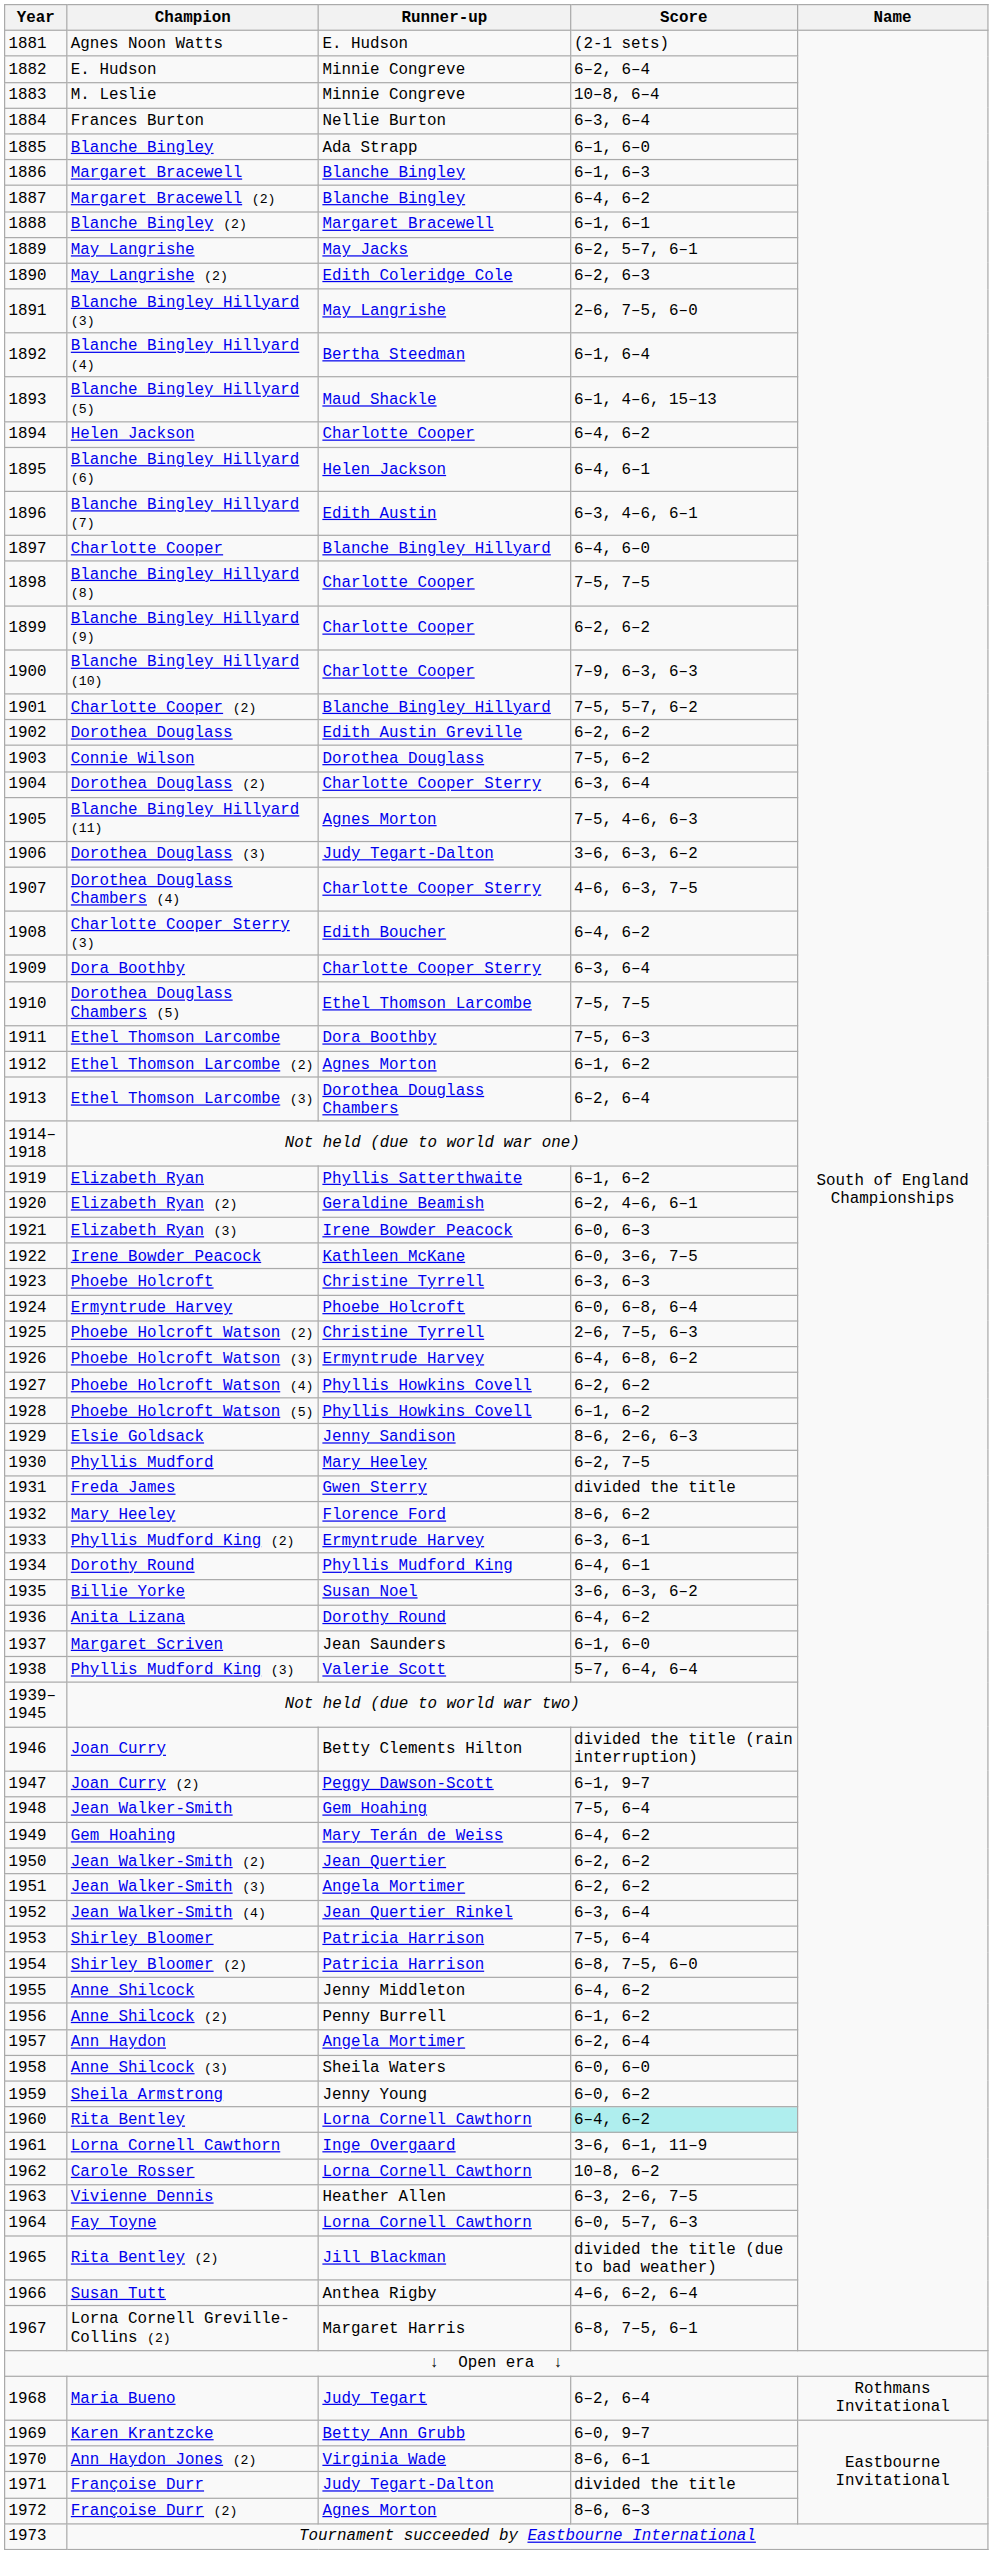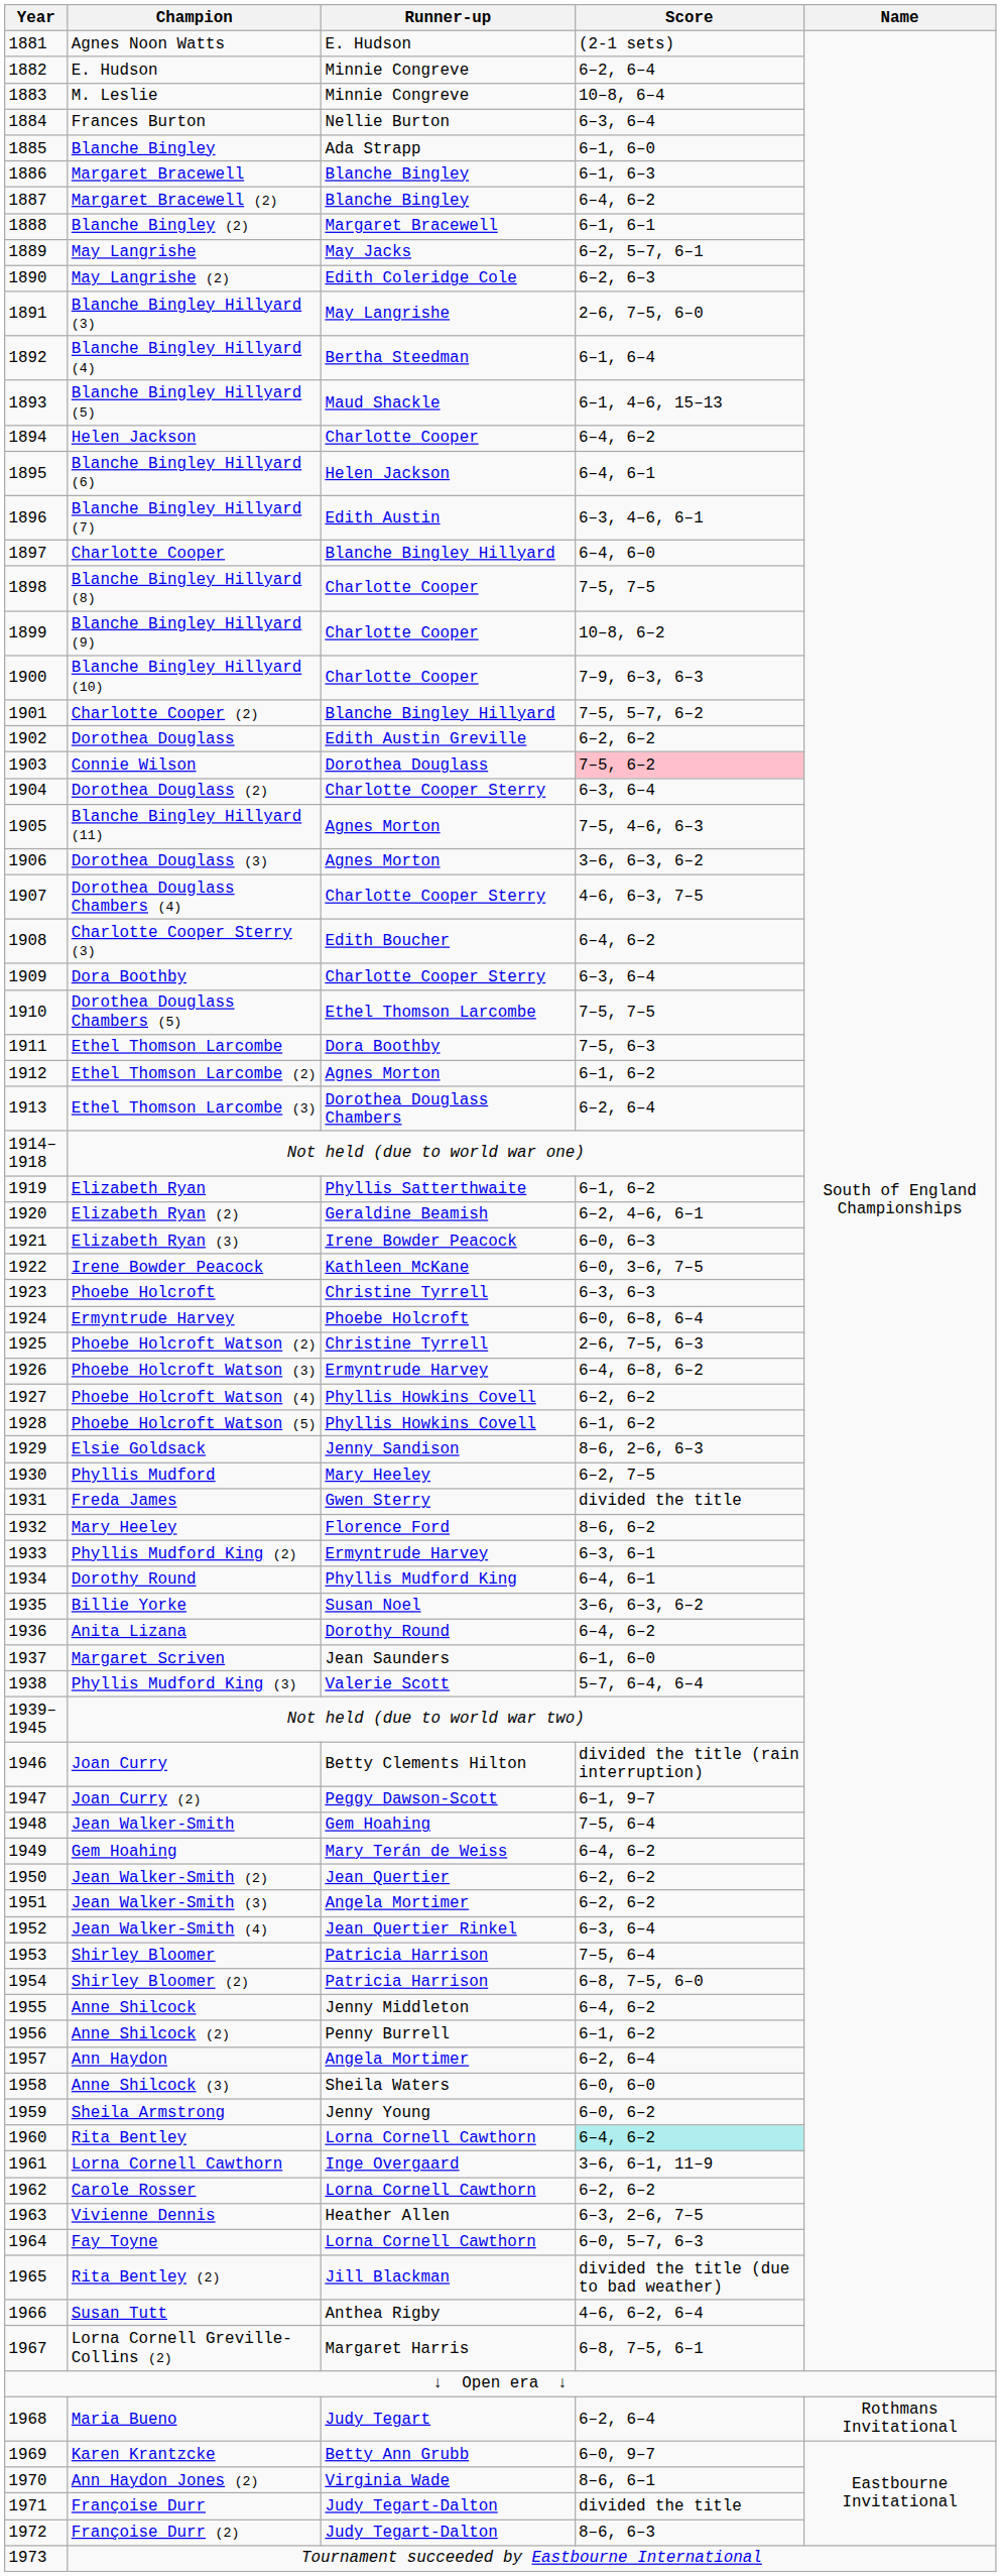 <table class="wikitable">
 <tr>
 <th style="width:45px">Year</th>
 <th style="width:200px">Champion</th>
 <th style="width:200px">Runner-up</th>
 <th style="width:180px">Score</th>
 <th style="width:150px">Name</th>
 </tr>
 <tr>
 <td>1881</td>
 <td> Agnes Noon Watts</td>
 <td> E. Hudson</td>
 <td>(2-1 sets)</td>
 <td align="center" rowspan="77">South of England Championships</td>
 </tr>
 <tr>
 <td>1882</td>
 <td> E. Hudson</td>
 <td> Minnie Congreve</td>
 <td>6–2, 6–4</td>
 </tr>
 <tr>
 <td>1883</td>
 <td> M. Leslie</td>
 <td> Minnie Congreve</td>
 <td>10–8, 6–4</td>
 </tr>
 <tr>
 <td>1884</td>
 <td> Frances Burton</td>
 <td> Nellie Burton</td>
 <td>6–3, 6–4</td>
 </tr>
 <tr>
 <td>1885 </td>
 <td> <a href='#'>Blanche Bingley</a></td>
 <td> Ada Strapp</td>
 <td>6–1, 6–0</td>
 </tr>
 <tr>
 <td>1886 </td>
 <td> <a href='#'>Margaret Bracewell</a></td>
 <td> <a href='#'>Blanche Bingley</a></td>
 <td>6–1, 6–3</td>
 </tr>
 <tr>
 <td>1887</td>
 <td> <a href='#'>Margaret Bracewell</a> <small> (2) </small></td>
 <td> <a href='#'>Blanche Bingley</a></td>
 <td>6–4, 6–2</td>
 </tr>
 <tr>
 <td>1888</td>
 <td> <a href='#'>Blanche Bingley</a> <small> (2) </small></td>
 <td> <a href='#'>Margaret Bracewell</a></td>
 <td>6–1, 6–1</td>
 </tr>
 <tr>
 <td>1889</td>
 <td> <a href='#'>May Langrishe</a></td>
 <td> <a href='#'>May Jacks</a></td>
 <td>6–2, 5–7, 6–1</td>
 </tr>
 <tr>
 <td>1890</td>
 <td> <a href='#'>May Langrishe</a> <small> (2) </small></td>
 <td> <a href='#'>Edith Coleridge Cole</a></td>
 <td>6–2, 6–3</td>
 </tr>
 <tr>
 <td>1891</td>
 <td> <a href='#'>Blanche Bingley Hillyard</a> <small> (3) </small></td>
 <td> <a href='#'>May Langrishe</a></td>
 <td>2–6, 7–5, 6–0</td>
 </tr>
 <tr>
 <td>1892</td>
 <td> <a href='#'>Blanche Bingley Hillyard</a> <small> (4) </small></td>
 <td> <a href='#'>Bertha Steedman</a></td>
 <td>6–1, 6–4</td>
 </tr>
 <tr>
 <td>1893</td>
 <td> <a href='#'>Blanche Bingley Hillyard</a> <small> (5) </small></td>
 <td> <a href='#'>Maud Shackle</a></td>
 <td>6–1, 4–6, 15–13</td>
 </tr>
 <tr>
 <td>1894</td>
 <td> <a href='#'>Helen Jackson</a></td>
 <td> <a href='#'>Charlotte Cooper</a></td>
 <td>6–4, 6–2</td>
 </tr>
 <tr>
 <td>1895</td>
 <td> <a href='#'>Blanche Bingley Hillyard</a> <small> (6) </small></td>
 <td> <a href='#'>Helen Jackson</a></td>
 <td>6–4, 6–1</td>
 </tr>
 <tr>
 <td>1896</td>
 <td> <a href='#'>Blanche Bingley Hillyard</a> <small> (7) </small></td>
 <td> <a href='#'>Edith Austin</a></td>
 <td>6–3, 4–6, 6–1</td>
 </tr>
 <tr>
 <td>1897</td>
 <td> <a href='#'>Charlotte Cooper</a></td>
 <td> <a href='#'>Blanche Bingley Hillyard</a></td>
 <td>6–4, 6–0</td>
 </tr>
 <tr>
 <td>1898</td>
 <td> <a href='#'>Blanche Bingley Hillyard</a> <small> (8) </small></td>
 <td> <a href='#'>Charlotte Cooper</a></td>
 <td>7–5, 7–5</td>
 </tr>
 <tr>
 <td>1899</td>
 <td> <a href='#'>Blanche Bingley Hillyard</a> <small> (9) </small></td>
 <td> <a href='#'>Charlotte Cooper</a></td>
-<td>6–2, 6–2</td>
+<td>10–8, 6–2</td>
 </tr>
 <tr>
 <td>1900</td>
 <td> <a href='#'>Blanche Bingley Hillyard</a> <small> (10) </small></td>
 <td> <a href='#'>Charlotte Cooper</a></td>
 <td>7–9, 6–3, 6–3</td>
 </tr>
 <tr>
 <td>1901</td>
 <td> <a href='#'>Charlotte Cooper</a> <small> (2) </small></td>
 <td> <a href='#'>Blanche Bingley Hillyard</a></td>
 <td>7–5, 5–7, 6–2</td>
 </tr>
 <tr>
 <td>1902</td>
 <td> <a href='#'>Dorothea Douglass</a></td>
 <td> <a href='#'>Edith Austin Greville</a></td>
 <td>6–2, 6–2</td>
 </tr>
 <tr>
 <td>1903</td>
 <td> <a href='#'>Connie Wilson</a></td>
 <td> <a href='#'>Dorothea Douglass</a></td>
-<td>7–5, 6–2</td>
+<td style="background: pink;">7–5, 6–2</td>
 </tr>
 <tr>
 <td>1904 </td>
 <td> <a href='#'>Dorothea Douglass</a> <small> (2) </small></td>
 <td> <a href='#'>Charlotte Cooper Sterry</a></td>
 <td>6–3, 6–4</td>
 </tr>
 <tr>
 <td>1905 </td>
 <td> <a href='#'>Blanche Bingley Hillyard</a> <small> (11) </small></td>
 <td> <a href='#'>Agnes Morton</a></td>
 <td>7–5, 4–6, 6–3</td>
 </tr>
 <tr>
 <td>1906</td>
 <td> <a href='#'>Dorothea Douglass</a> <small> (3) </small></td>
-<td> <a href='#'>Judy Tegart-Dalton</a></td>
+<td> <a href='#'>Agnes Morton</a></td>
 <td>3–6, 6–3, 6–2</td>
 </tr>
 <tr>
 <td>1907</td>
 <td> <a href='#'>Dorothea Douglass Chambers</a> <small> (4) </small></td>
 <td> <a href='#'>Charlotte Cooper Sterry</a></td>
 <td>4–6, 6–3, 7–5</td>
 </tr>
 <tr>
 <td>1908</td>
 <td> <a href='#'>Charlotte Cooper Sterry</a> <small> (3) </small></td>
 <td> <a href='#'>Edith Boucher</a></td>
 <td>6–4, 6–2</td>
 </tr>
 <tr>
 <td>1909</td>
 <td> <a href='#'>Dora Boothby</a></td>
 <td> <a href='#'>Charlotte Cooper Sterry</a></td>
 <td>6–3, 6–4</td>
 </tr>
 <tr>
 <td>1910</td>
 <td> <a href='#'>Dorothea Douglass Chambers</a> <small> (5) </small></td>
 <td> <a href='#'>Ethel Thomson Larcombe</a></td>
 <td>7–5, 7–5</td>
 </tr>
 <tr>
 <td>1911</td>
 <td> <a href='#'>Ethel Thomson Larcombe</a></td>
 <td> <a href='#'>Dora Boothby</a></td>
 <td>7–5, 6–3</td>
 </tr>
 <tr>
 <td>1912</td>
 <td> <a href='#'>Ethel Thomson Larcombe</a> <small> (2) </small></td>
 <td> <a href='#'>Agnes Morton</a></td>
 <td>6–1, 6–2</td>
 </tr>
 <tr>
 <td>1913</td>
 <td> <a href='#'>Ethel Thomson Larcombe</a> <small> (3) </small></td>
 <td> <a href='#'>Dorothea Douglass Chambers</a></td>
 <td>6–2, 6–4</td>
 </tr>
 <tr>
 <td>1914–1918</td>
 <td colspan=3 align=center><em>Not held (due to world war one)</em></td>
 </tr>
 <tr>
 <td>1919</td>
 <td> <a href='#'>Elizabeth Ryan</a></td>
 <td> <a href='#'>Phyllis Satterthwaite</a></td>
 <td>6–1, 6–2</td>
 </tr>
 <tr>
 <td>1920 </td>
 <td> <a href='#'>Elizabeth Ryan</a> <small> (2) </small></td>
 <td> <a href='#'>Geraldine Beamish</a></td>
 <td>6–2, 4–6, 6–1</td>
 </tr>
 <tr>
 <td>1921 </td>
 <td> <a href='#'>Elizabeth Ryan</a> <small> (3) </small></td>
 <td> <a href='#'>Irene Bowder Peacock</a></td>
 <td>6–0, 6–3</td>
 </tr>
 <tr>
 <td>1922</td>
 <td> <a href='#'>Irene Bowder Peacock</a></td>
 <td> <a href='#'>Kathleen McKane</a></td>
 <td>6–0, 3–6, 7–5</td>
 </tr>
 <tr>
 <td>1923</td>
 <td> <a href='#'>Phoebe Holcroft</a></td>
 <td> <a href='#'>Christine Tyrrell</a></td>
 <td>6–3, 6–3</td>
 </tr>
 <tr>
 <td>1924</td>
 <td> <a href='#'>Ermyntrude Harvey</a></td>
 <td> <a href='#'>Phoebe Holcroft</a></td>
 <td>6–0, 6–8, 6–4</td>
 </tr>
 <tr>
 <td>1925</td>
 <td> <a href='#'>Phoebe Holcroft Watson</a> <small> (2) </small></td>
 <td> <a href='#'>Christine Tyrrell</a></td>
 <td>2–6, 7–5, 6–3</td>
 </tr>
 <tr>
 <td>1926</td>
 <td> <a href='#'>Phoebe Holcroft Watson</a> <small> (3) </small></td>
 <td> <a href='#'>Ermyntrude Harvey</a></td>
 <td>6–4, 6–8, 6–2</td>
 </tr>
 <tr>
 <td>1927</td>
 <td> <a href='#'>Phoebe Holcroft Watson</a> <small> (4) </small></td>
 <td> <a href='#'>Phyllis Howkins Covell</a></td>
 <td>6–2, 6–2</td>
 </tr>
 <tr>
 <td>1928</td>
 <td> <a href='#'>Phoebe Holcroft Watson</a> <small> (5) </small></td>
 <td> <a href='#'>Phyllis Howkins Covell</a></td>
 <td>6–1, 6–2</td>
 </tr>
 <tr>
 <td>1929</td>
 <td> <a href='#'>Elsie Goldsack</a></td>
 <td> <a href='#'>Jenny Sandison</a></td>
 <td>8–6, 2–6, 6–3</td>
 </tr>
 <tr>
 <td>1930</td>
 <td> <a href='#'>Phyllis Mudford</a></td>
 <td> <a href='#'>Mary Heeley</a></td>
 <td>6–2, 7–5</td>
 </tr>
 <tr>
 <td>1931</td>
 <td> <a href='#'>Freda James</a></td>
 <td> <a href='#'>Gwen Sterry</a></td>
 <td>divided the title</td>
 </tr>
 <tr>
 <td>1932</td>
 <td> <a href='#'>Mary Heeley</a></td>
 <td> <a href='#'>Florence Ford</a></td>
 <td>8–6, 6–2</td>
 </tr>
 <tr>
 <td>1933</td>
 <td> <a href='#'>Phyllis Mudford King</a> <small> (2) </small></td>
 <td> <a href='#'>Ermyntrude Harvey</a></td>
 <td>6–3, 6–1</td>
 </tr>
 <tr>
 <td>1934 </td>
 <td> <a href='#'>Dorothy Round</a></td>
 <td> <a href='#'>Phyllis Mudford King</a></td>
 <td>6–4, 6–1</td>
 </tr>
 <tr>
 <td>1935</td>
 <td> <a href='#'>Billie Yorke</a></td>
 <td> <a href='#'>Susan Noel</a></td>
 <td>3–6, 6–3, 6–2</td>
 </tr>
 <tr>
 <td>1936 </td>
 <td> <a href='#'>Anita Lizana</a></td>
 <td> <a href='#'>Dorothy Round</a></td>
 <td>6–4, 6–2</td>
 </tr>
 <tr>
 <td>1937</td>
 <td> <a href='#'>Margaret Scriven</a></td>
 <td> Jean Saunders</td>
 <td>6–1, 6–0</td>
 </tr>
 <tr>
 <td>1938</td>
 <td> <a href='#'>Phyllis Mudford King</a> <small> (3) </small></td>
 <td> <a href='#'>Valerie Scott</a></td>
 <td>5–7, 6–4, 6–4</td>
 </tr>
 <tr>
 <td>1939–1945</td>
 <td colspan=3 align=center><em>Not held (due to world war two)</em></td>
 </tr>
 <tr>
 <td>1946</td>
 <td> <a href='#'>Joan Curry</a></td>
 <td> Betty Clements Hilton</td>
 <td>divided the title (rain interruption)</td>
 </tr>
 <tr>
 <td>1947</td>
 <td> <a href='#'>Joan Curry</a> <small> (2) </small></td>
 <td> <a href='#'>Peggy Dawson-Scott</a></td>
 <td>6–1, 9–7</td>
 </tr>
 <tr>
 <td>1948</td>
 <td> <a href='#'>Jean Walker-Smith</a></td>
 <td> <a href='#'>Gem Hoahing</a></td>
 <td>7–5, 6–4</td>
 </tr>
 <tr>
 <td>1949</td>
 <td> <a href='#'>Gem Hoahing</a></td>
 <td> <a href='#'>Mary Terán de Weiss</a></td>
 <td>6–4, 6–2</td>
 </tr>
 <tr>
 <td>1950</td>
 <td> <a href='#'>Jean Walker-Smith</a> <small> (2) </small></td>
 <td> <a href='#'>Jean Quertier</a></td>
 <td>6–2, 6–2</td>
 </tr>
 <tr>
 <td>1951</td>
 <td> <a href='#'>Jean Walker-Smith</a> <small> (3) </small></td>
 <td> <a href='#'>Angela Mortimer</a></td>
 <td>6–2, 6–2</td>
 </tr>
 <tr>
 <td>1952</td>
 <td> <a href='#'>Jean Walker-Smith</a> <small> (4) </small></td>
 <td> <a href='#'>Jean Quertier Rinkel</a></td>
 <td>6–3, 6–4</td>
 </tr>
 <tr>
 <td>1953</td>
 <td> <a href='#'>Shirley Bloomer</a></td>
 <td> <a href='#'>Patricia Harrison</a></td>
 <td>7–5, 6–4</td>
 </tr>
 <tr>
 <td>1954</td>
 <td> <a href='#'>Shirley Bloomer</a> <small> (2) </small></td>
 <td> <a href='#'>Patricia Harrison</a></td>
 <td>6–8, 7–5, 6–0</td>
 </tr>
 <tr>
 <td>1955</td>
 <td> <a href='#'>Anne Shilcock</a></td>
 <td> Jenny Middleton</td>
 <td>6–4, 6–2</td>
 </tr>
 <tr>
 <td>1956</td>
 <td> <a href='#'>Anne Shilcock</a> <small> (2) </small></td>
 <td> Penny Burrell</td>
 <td>6–1, 6–2</td>
 </tr>
 <tr>
 <td>1957</td>
 <td> <a href='#'>Ann Haydon</a></td>
 <td> <a href='#'>Angela Mortimer</a></td>
 <td>6–2, 6–4</td>
 </tr>
 <tr>
 <td>1958</td>
 <td> <a href='#'>Anne Shilcock</a> <small> (3) </small></td>
 <td> Sheila Waters</td>
 <td>6–0, 6–0</td>
 </tr>
 <tr>
 <td>1959</td>
 <td> <a href='#'>Sheila Armstrong</a></td>
 <td> Jenny Young</td>
 <td>6–0, 6–2</td>
 </tr>
 <tr>
 <td>1960</td>
 <td> <a href='#'>Rita Bentley</a></td>
 <td> <a href='#'>Lorna Cornell Cawthorn</a></td>
 <td style="background: paleturquoise;">6–4, 6–2</td>
 </tr>
 <tr>
 <td>1961</td>
 <td> <a href='#'>Lorna Cornell Cawthorn</a></td>
 <td> <a href='#'>Inge Overgaard</a></td>
 <td>3–6, 6–1, 11–9</td>
 </tr>
 <tr>
 <td>1962</td>
 <td> <a href='#'>Carole Rosser</a></td>
 <td> <a href='#'>Lorna Cornell Cawthorn</a></td>
-<td>10–8, 6–2</td>
+<td>6–2, 6–2</td>
 </tr>
 <tr>
 <td>1963</td>
 <td> <a href='#'>Vivienne Dennis</a></td>
 <td> Heather Allen</td>
 <td>6–3, 2–6, 7–5</td>
 </tr>
 <tr>
 <td>1964</td>
 <td> <a href='#'>Fay Toyne</a></td>
 <td> <a href='#'>Lorna Cornell Cawthorn</a></td>
 <td>6–0, 5–7, 6–3</td>
 </tr>
 <tr>
 <td>1965</td>
 <td> <a href='#'>Rita Bentley</a> <small> (2) </small></td>
 <td> <a href='#'>Jill Blackman</a></td>
 <td>divided the title (due to bad weather)</td>
 </tr>
 <tr>
 <td>1966</td>
 <td> <a href='#'>Susan Tutt</a></td>
 <td> Anthea Rigby</td>
 <td>4–6, 6–2, 6–4</td>
 </tr>
 <tr>
 <td>1967</td>
 <td>  Lorna Cornell Greville-Collins <small> (2) </small></td>
 <td> Margaret Harris</td>
 <td>6–8, 7–5, 6–1</td>
 </tr>
 <tr>
 <td colspan="5" align="center">↓  Open era  ↓</td>
 </tr>
 <tr>
 <td>1968</td>
 <td> <a href='#'>Maria Bueno</a></td>
 <td> <a href='#'>Judy Tegart</a></td>
 <td>6–2, 6–4</td>
 <td align="center" rowspan="1">Rothmans Invitational</td>
 </tr>
 <tr>
 <td>1969</td>
 <td> <a href='#'>Karen Krantzcke</a></td>
 <td> <a href='#'>Betty Ann Grubb</a></td>
 <td>6–0, 9–7</td>
 <td align="center" rowspan="4">Eastbourne Invitational</td>
 </tr>
 <tr>
 <td>1970</td>
 <td> <a href='#'>Ann Haydon Jones</a> <small> (2) </small></td>
 <td> <a href='#'>Virginia Wade</a></td>
 <td>8–6, 6–1</td>
 </tr>
 <tr>
 <td>1971</td>
 <td> <a href='#'>Françoise Durr</a></td>
 <td> <a href='#'>Judy Tegart-Dalton</a></td>
 <td>divided the title</td>
 </tr>
 <tr>
 <td>1972</td>
 <td> <a href='#'>Françoise Durr</a> <small> (2) </small></td>
-<td> <a href='#'>Agnes Morton</a></td>
+<td> <a href='#'>Judy Tegart-Dalton</a></td>
 <td>8–6, 6–3</td>
 </tr>
 <tr>
 <td>1973</td>
 <td colspan=10 align=center><em>Tournament succeeded by <a href='#'>Eastbourne International</a></em></td>
 </tr>
 </table>
